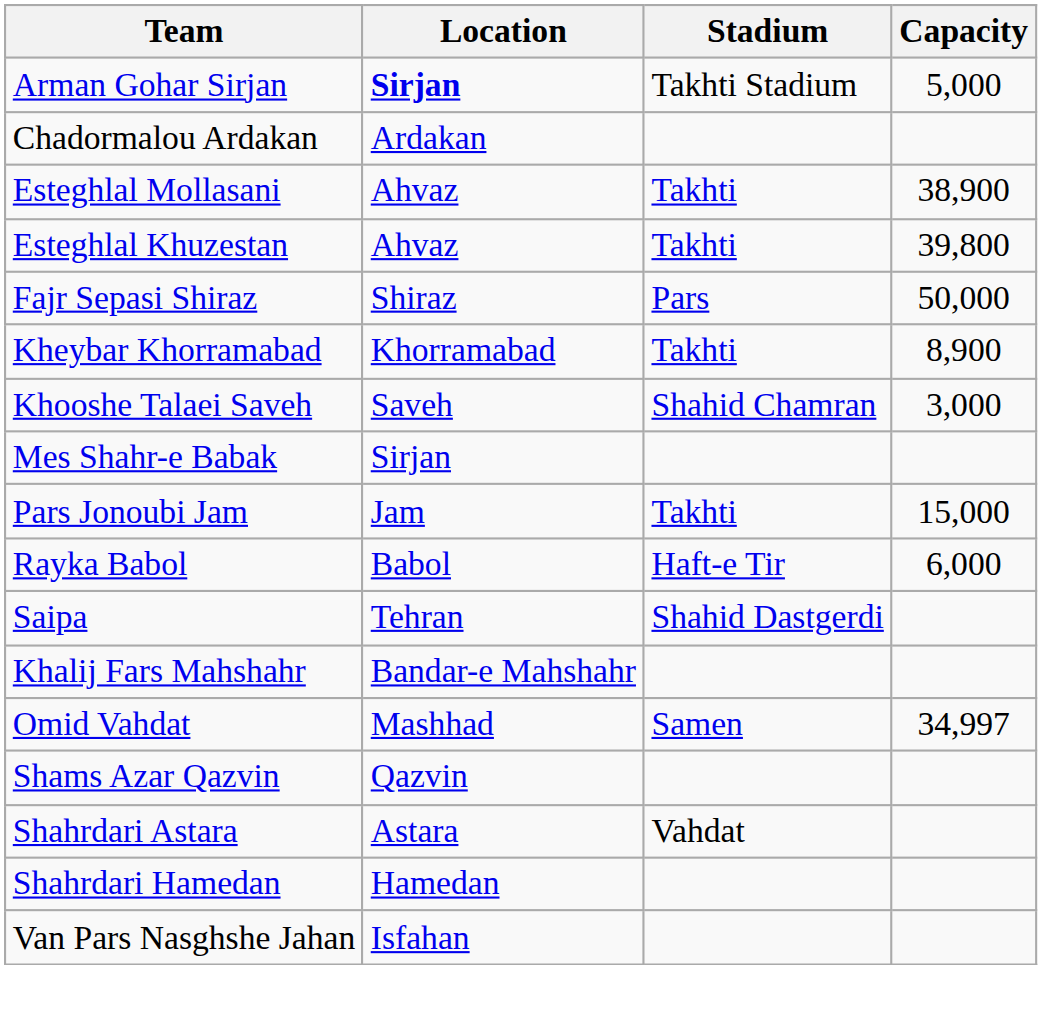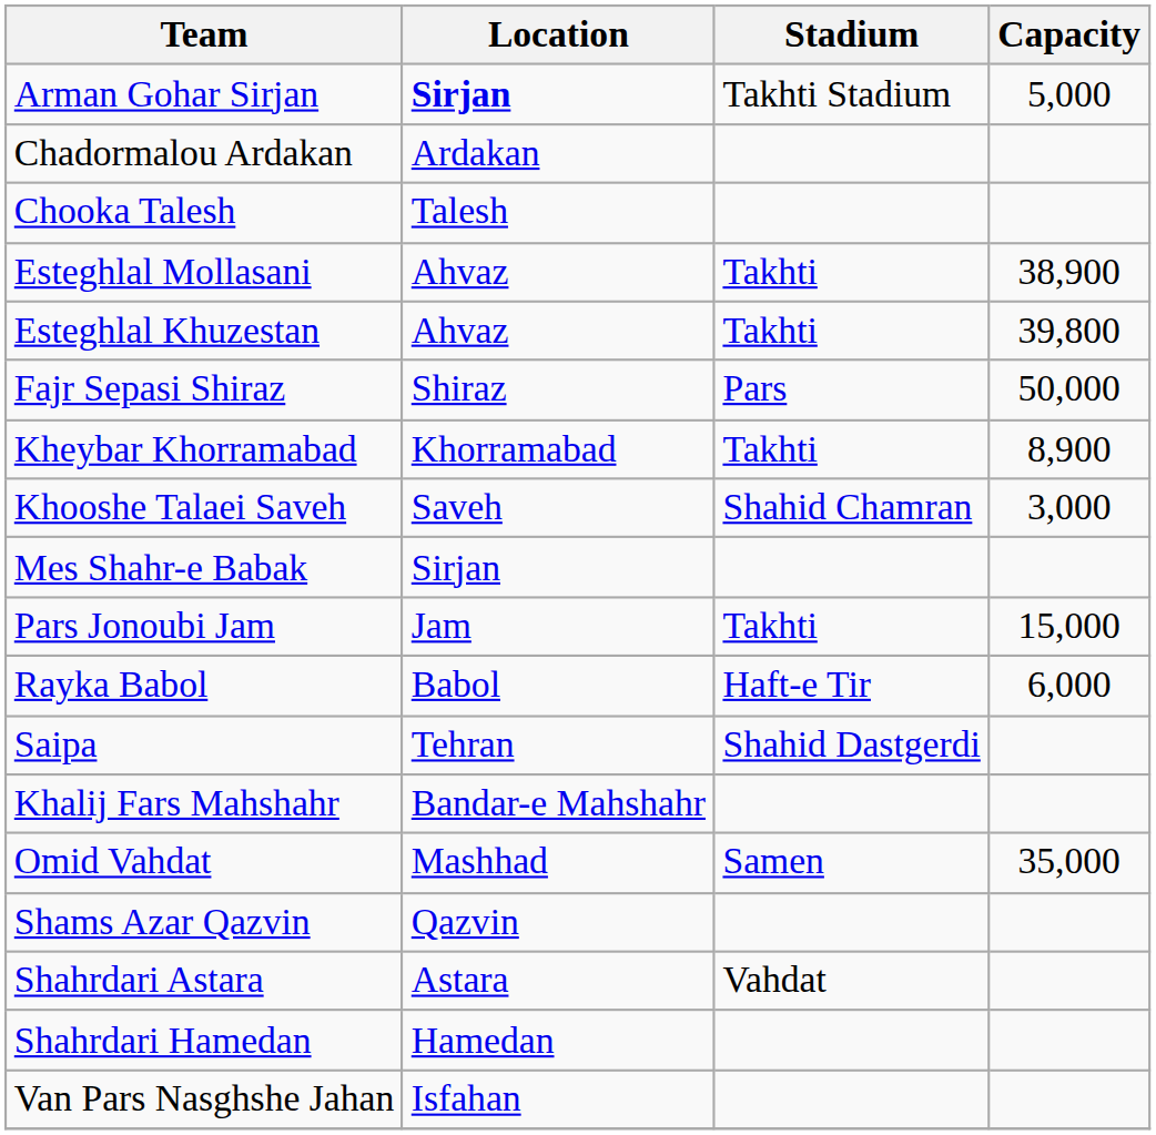 <table class="wikitable sortable">
 <tr>
 <th>Team</th>
 <th>Location</th>
 <th>Stadium</th>
 <th>Capacity</th>
 </tr>
 <tr>
 <td><a href='#'>Arman Gohar Sirjan</a></td>
 <td><strong><a href='#'>Sirjan</a></strong></td>
 <td>Takhti Stadium</td>
 <td style="text-align:center">5,000</td>
 </tr>
 <tr>
 <td>Chadormalou Ardakan</td>
 <td><a href='#'>Ardakan</a></td>
+<td></td>
+<td style="text-align:center"></td>
+</tr>
+<tr>
+<td><a href='#'>Chooka Talesh</a></td>
+<td><a href='#'>Talesh</a></td>
 <td></td>
 <td style="text-align:center"></td>
 </tr>
 <tr>
 <td><a href='#'>Esteghlal Mollasani</a></td>
 <td><a href='#'>Ahvaz</a></td>
 <td><a href='#'>Takhti</a></td>
 <td style="text-align:center">38,900</td>
 </tr>
 <tr>
 <td><a href='#'>Esteghlal Khuzestan</a></td>
 <td><a href='#'>Ahvaz</a></td>
 <td><a href='#'>Takhti</a></td>
 <td style="text-align:center">39,800</td>
 </tr>
 <tr>
 <td><a href='#'>Fajr Sepasi Shiraz</a></td>
 <td><a href='#'>Shiraz</a></td>
 <td><a href='#'>Pars</a></td>
 <td style="text-align:center">50,000</td>
 </tr>
 <tr>
 <td><a href='#'>Kheybar Khorramabad</a></td>
 <td><a href='#'>Khorramabad</a></td>
 <td><a href='#'>Takhti</a></td>
 <td style="text-align:center">8,900</td>
 </tr>
 <tr>
 <td><a href='#'>Khooshe Talaei Saveh</a></td>
 <td><a href='#'>Saveh</a></td>
 <td><a href='#'>Shahid Chamran</a></td>
 <td style="text-align:center">3,000</td>
 </tr>
 <tr>
 <td><a href='#'>Mes Shahr-e Babak</a></td>
 <td><a href='#'>Sirjan</a></td>
 <td></td>
 <td style="text-align:center"></td>
 </tr>
 <tr>
 <td><a href='#'>Pars Jonoubi Jam</a></td>
 <td><a href='#'>Jam</a></td>
 <td><a href='#'>Takhti</a></td>
 <td style="text-align:center">15,000</td>
 </tr>
 <tr>
 <td><a href='#'>Rayka Babol</a></td>
 <td><a href='#'>Babol</a></td>
 <td><a href='#'>Haft-e Tir</a></td>
 <td style="text-align:center">6,000</td>
 </tr>
 <tr>
 <td><a href='#'>Saipa</a></td>
 <td><a href='#'>Tehran</a></td>
 <td><a href='#'>Shahid Dastgerdi</a></td>
 <td style="text-align:center"></td>
 </tr>
 <tr>
 <td><a href='#'>Khalij Fars Mahshahr</a></td>
 <td><a href='#'>Bandar-e Mahshahr</a></td>
 <td></td>
 <td style="text-align:center"></td>
 </tr>
 <tr>
 <td><a href='#'>Omid Vahdat</a></td>
 <td><a href='#'>Mashhad</a></td>
 <td><a href='#'>Samen</a></td>
-<td style="text-align:center">34,997</td>
+<td style="text-align:center">35,000</td>
 </tr>
 <tr>
 <td><a href='#'>Shams Azar Qazvin</a></td>
 <td><a href='#'>Qazvin</a></td>
 <td></td>
 <td style="text-align:center"></td>
 </tr>
 <tr>
 <td><a href='#'>Shahrdari Astara</a></td>
 <td><a href='#'>Astara</a></td>
 <td>Vahdat</td>
 <td style="text-align:center"></td>
 </tr>
 <tr>
 <td><a href='#'>Shahrdari Hamedan</a></td>
 <td><a href='#'>Hamedan</a></td>
 <td></td>
 <td style="text-align:center"></td>
 </tr>
 <tr>
 <td>Van Pars Nasghshe Jahan</td>
 <td><a href='#'>Isfahan</a></td>
 <td></td>
 <td style="text-align:center"></td>
 </tr>
 <tr>
 </tr>
 </table>
